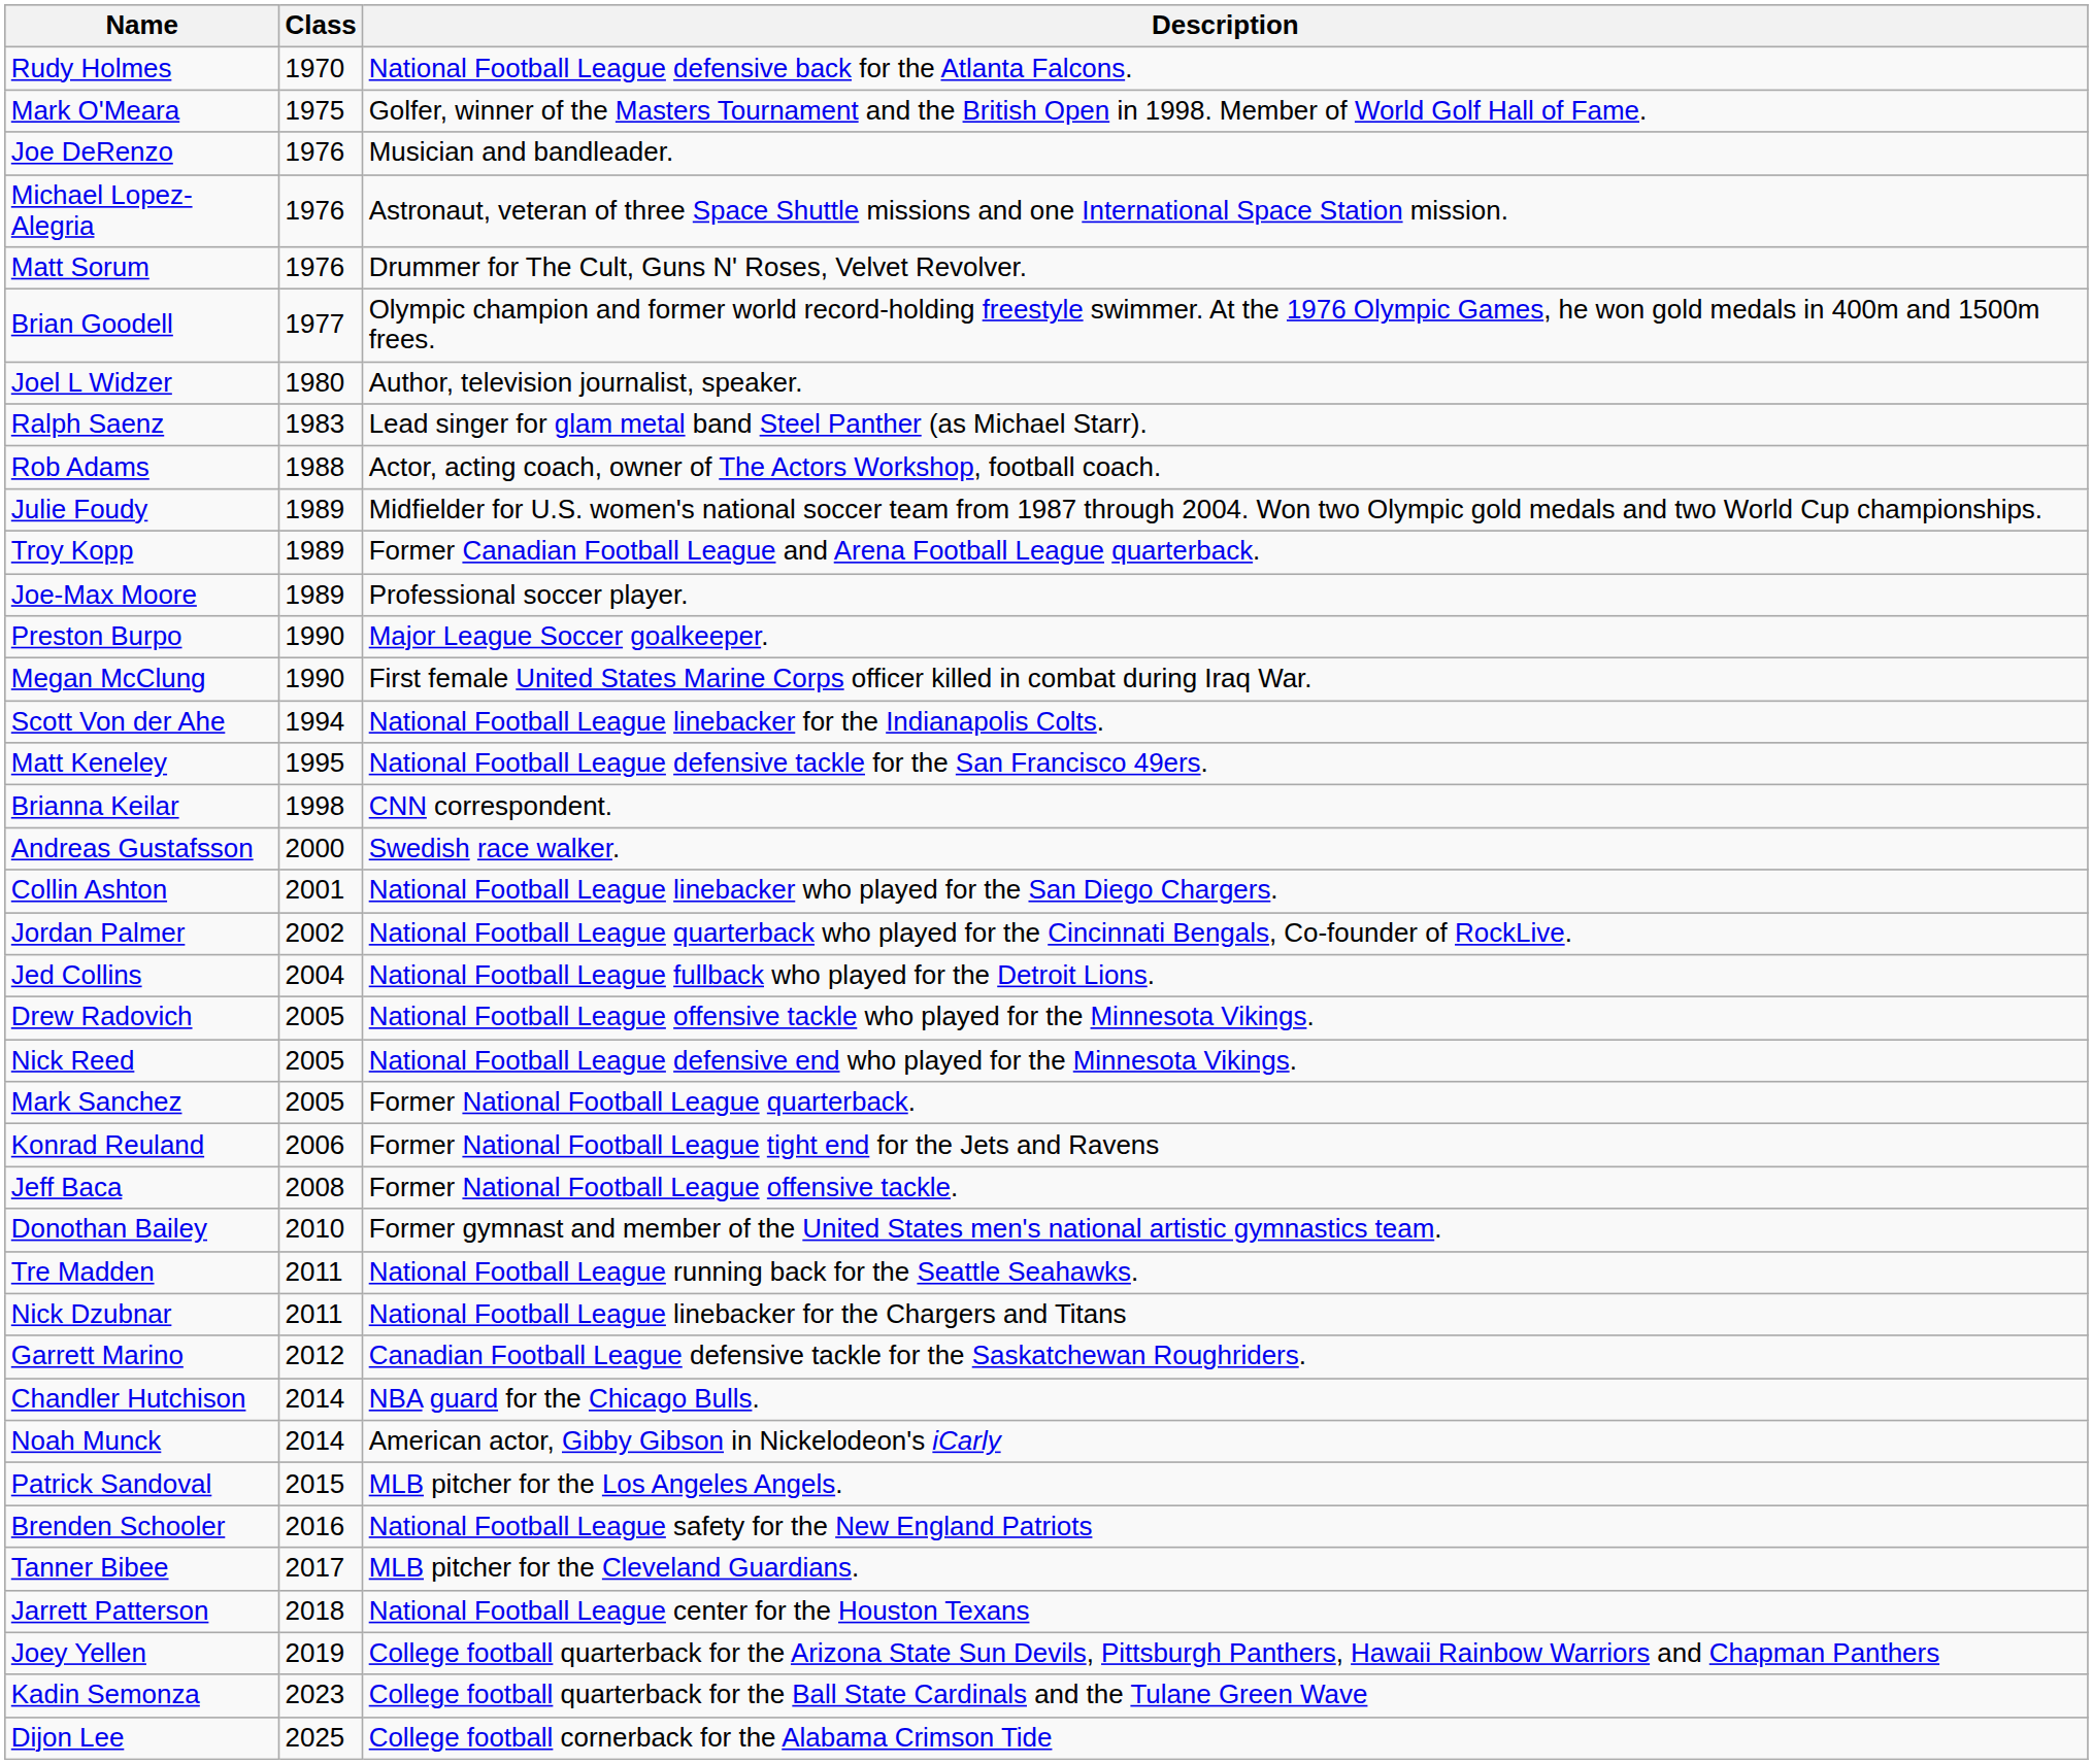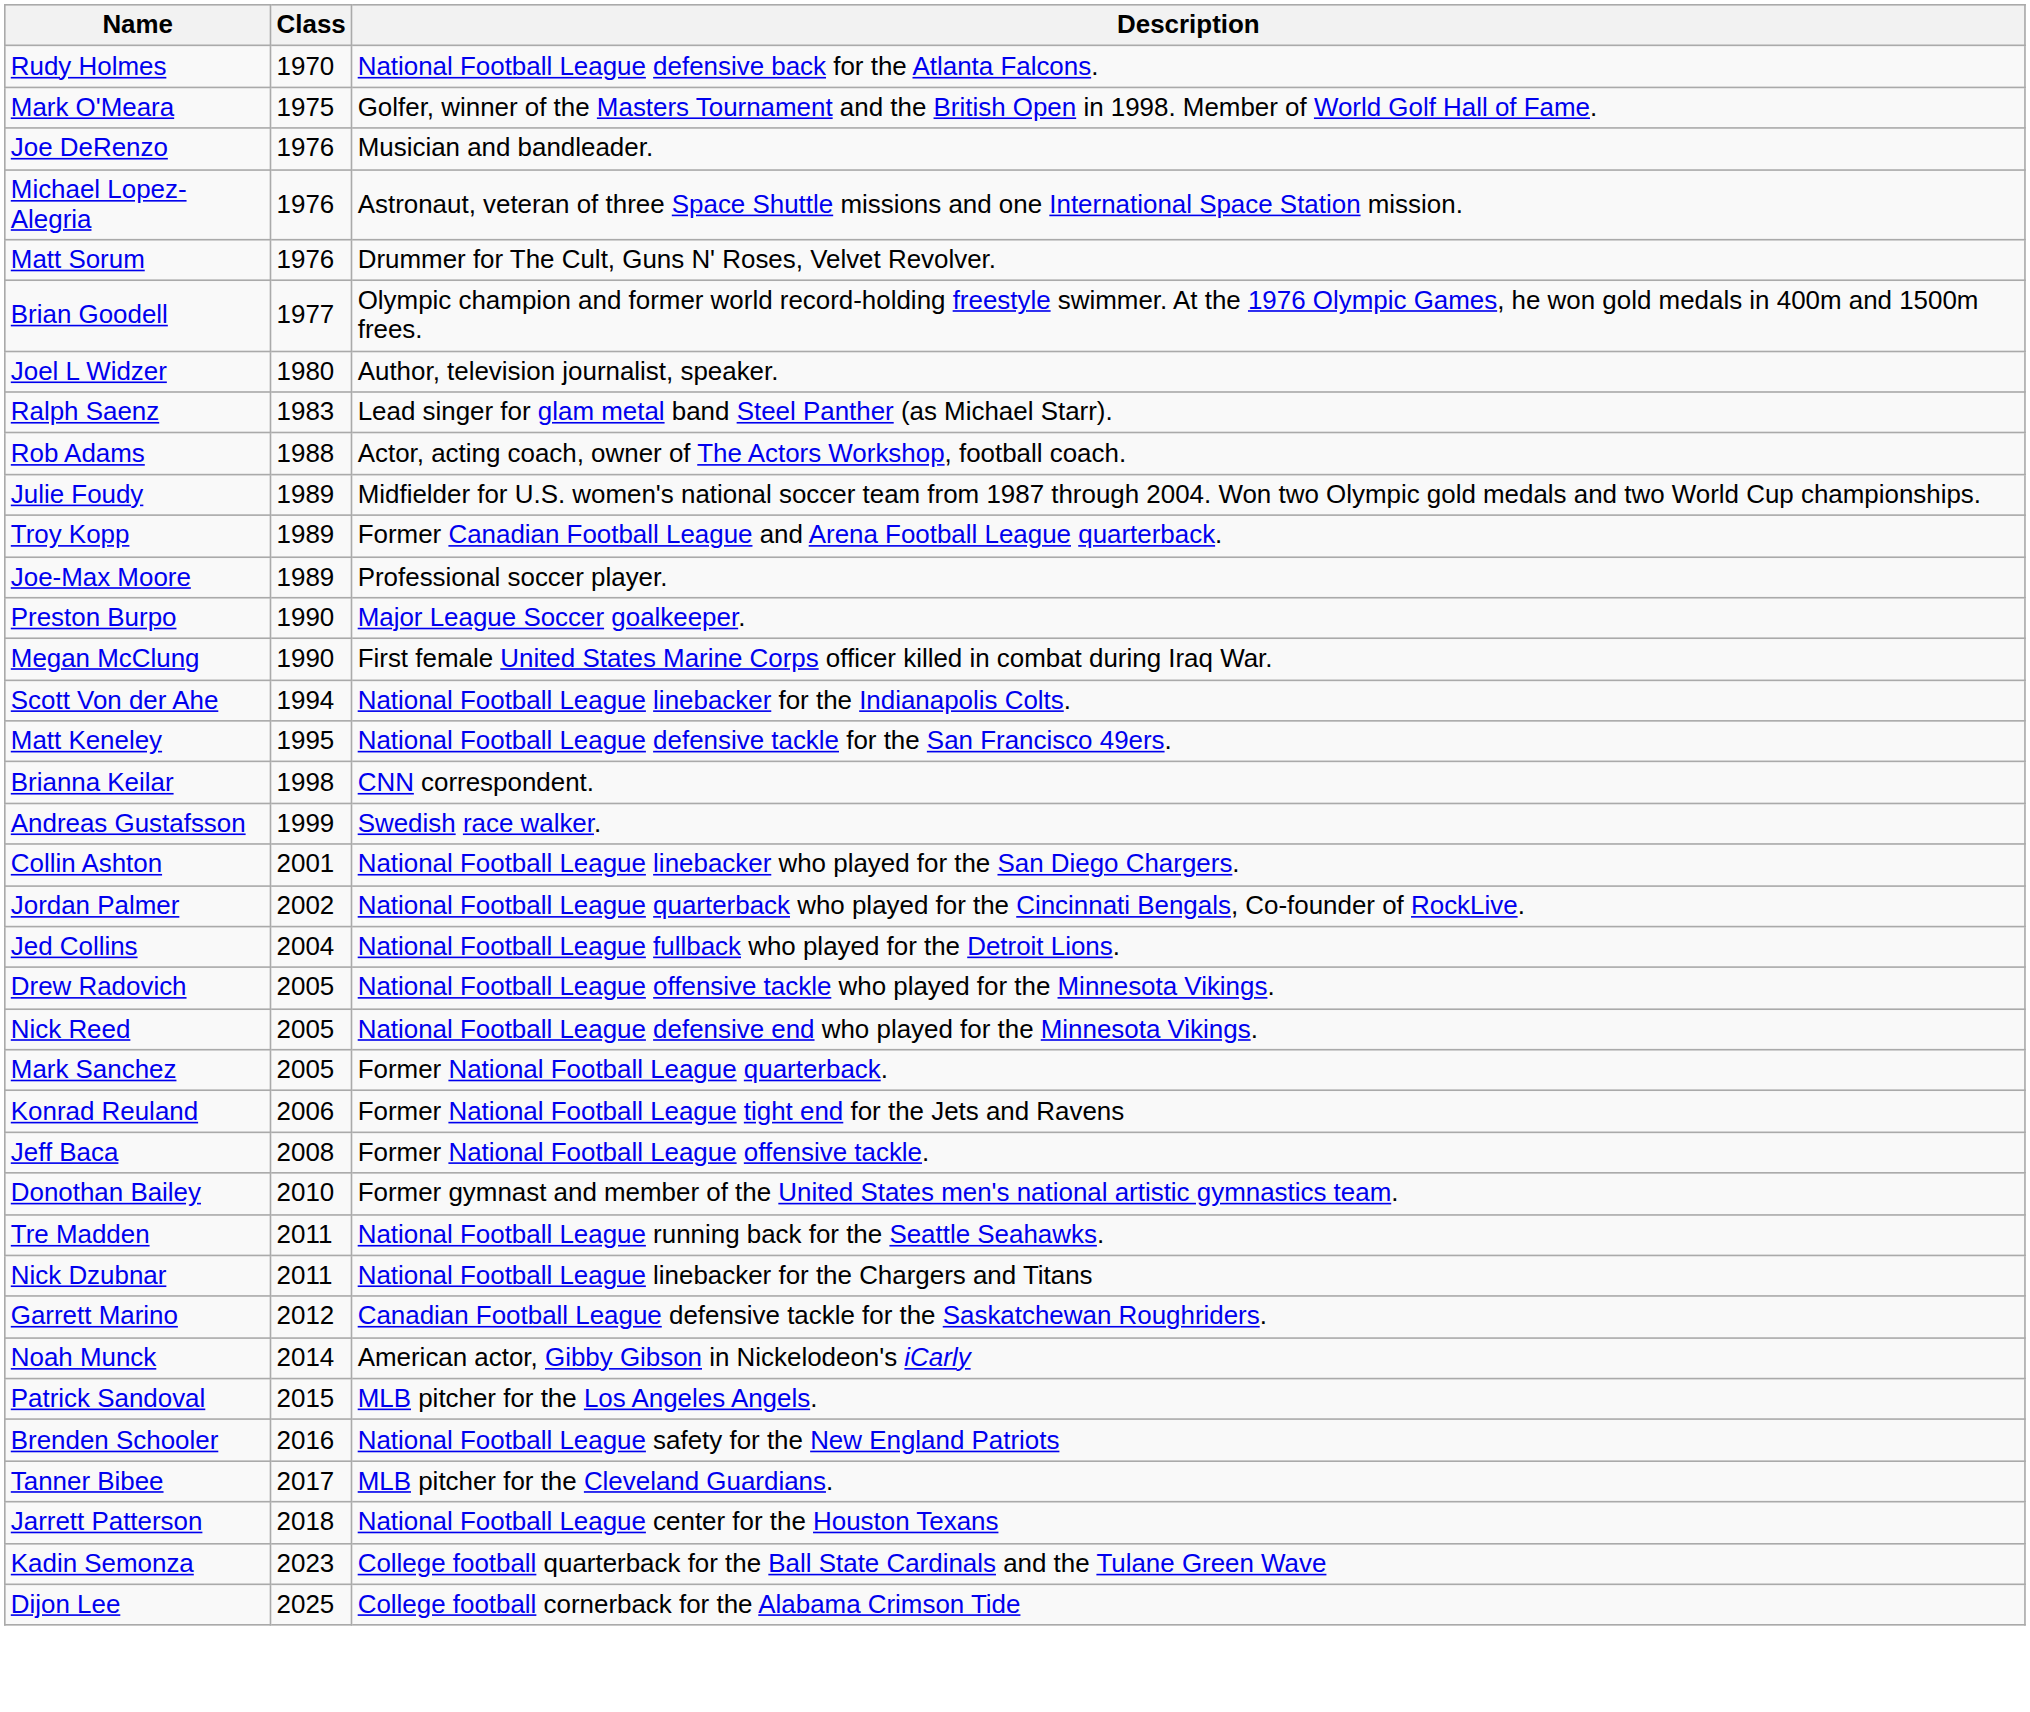 <table class="wikitable sortable" border="1">
 <tr>
 <th scope="col">Name</th>
 <th scope="col">Class</th>
 <th scope="col">Description</th>
 </tr>
 <tr>
 <td><a href='#'>Rudy Holmes</a></td>
 <td>1970</td>
 <td><a href='#'>National Football League</a> <a href='#'>defensive back</a> for the <a href='#'>Atlanta Falcons</a>.</td>
 </tr>
 <tr>
 <td><a href='#'>Mark O'Meara</a></td>
 <td>1975</td>
 <td>Golfer, winner of the <a href='#'>Masters Tournament</a> and the <a href='#'>British Open</a> in 1998. Member of <a href='#'>World Golf Hall of Fame</a>.</td>
 </tr>
 <tr>
 <td><a href='#'>Joe DeRenzo</a></td>
 <td>1976</td>
 <td>Musician and bandleader.</td>
 </tr>
 <tr>
 <td><a href='#'>Michael Lopez-Alegria</a></td>
 <td>1976</td>
 <td>Astronaut, veteran of three <a href='#'>Space Shuttle</a> missions and one <a href='#'>International Space Station</a> mission.</td>
 </tr>
 <tr>
 <td><a href='#'>Matt Sorum</a></td>
 <td>1976</td>
 <td>Drummer for The Cult, Guns N' Roses, Velvet Revolver.</td>
 </tr>
 <tr>
 <td><a href='#'>Brian Goodell</a></td>
 <td>1977</td>
 <td>Olympic champion and former world record-holding <a href='#'>freestyle</a> swimmer. At the <a href='#'>1976 Olympic Games</a>, he won gold medals in 400m and 1500m frees.</td>
 </tr>
 <tr>
 <td><a href='#'>Joel L Widzer</a></td>
 <td>1980</td>
 <td>Author, television journalist, speaker.</td>
 </tr>
 <tr>
 <td><a href='#'>Ralph Saenz</a></td>
 <td>1983</td>
 <td>Lead singer for <a href='#'>glam metal</a> band <a href='#'>Steel Panther</a> (as Michael Starr).</td>
 </tr>
 <tr>
 <td><a href='#'>Rob Adams</a></td>
 <td>1988</td>
 <td>Actor, acting coach, owner of <a href='#'>The Actors Workshop</a>, football coach.</td>
 </tr>
 <tr>
 <td><a href='#'>Julie Foudy</a></td>
 <td>1989</td>
 <td>Midfielder for U.S. women's national soccer team from 1987 through 2004. Won two Olympic gold medals and two World Cup championships.</td>
 </tr>
 <tr>
 <td><a href='#'>Troy Kopp</a></td>
 <td>1989</td>
 <td>Former <a href='#'>Canadian Football League</a> and <a href='#'>Arena Football League</a> <a href='#'>quarterback</a>.</td>
 </tr>
 <tr>
 <td><a href='#'>Joe-Max Moore</a></td>
 <td>1989</td>
 <td>Professional soccer player.</td>
 </tr>
 <tr>
 <td><a href='#'>Preston Burpo</a></td>
 <td>1990</td>
 <td><a href='#'>Major League Soccer</a> <a href='#'>goalkeeper</a>.</td>
 </tr>
 <tr>
 <td><a href='#'>Megan McClung</a></td>
 <td>1990</td>
 <td>First female <a href='#'>United States Marine Corps</a> officer killed in combat during Iraq War.</td>
 </tr>
 <tr>
 <td><a href='#'>Scott Von der Ahe</a></td>
 <td>1994</td>
 <td><a href='#'>National Football League</a> <a href='#'>linebacker</a> for the <a href='#'>Indianapolis Colts</a>.</td>
 </tr>
 <tr>
 <td><a href='#'>Matt Keneley</a></td>
 <td>1995</td>
 <td><a href='#'>National Football League</a> <a href='#'>defensive tackle</a> for the <a href='#'>San Francisco 49ers</a>.</td>
 </tr>
 <tr>
 <td><a href='#'>Brianna Keilar</a></td>
 <td>1998</td>
 <td><a href='#'>CNN</a> correspondent.</td>
 </tr>
 <tr>
 <td><a href='#'>Andreas Gustafsson</a></td>
-<td>2000</td>
+<td>1999</td>
 <td><a href='#'>Swedish</a> <a href='#'>race walker</a>.</td>
 </tr>
 <tr>
 <td><a href='#'>Collin Ashton</a></td>
 <td>2001</td>
 <td><a href='#'>National Football League</a> <a href='#'>linebacker</a> who played for the <a href='#'>San Diego Chargers</a>.</td>
 </tr>
 <tr>
 <td><a href='#'>Jordan Palmer</a></td>
 <td>2002</td>
 <td><a href='#'>National Football League</a> <a href='#'>quarterback</a> who played for the <a href='#'>Cincinnati Bengals</a>, Co-founder of <a href='#'>RockLive</a>.</td>
 </tr>
 <tr>
 <td><a href='#'>Jed Collins</a></td>
 <td>2004</td>
 <td><a href='#'>National Football League</a> <a href='#'>fullback</a> who played for the <a href='#'>Detroit Lions</a>.</td>
 </tr>
 <tr>
 <td><a href='#'>Drew Radovich</a></td>
 <td>2005</td>
 <td><a href='#'>National Football League</a> <a href='#'>offensive tackle</a> who played for the <a href='#'>Minnesota Vikings</a>.</td>
 </tr>
 <tr>
 <td><a href='#'>Nick Reed</a></td>
 <td>2005</td>
 <td><a href='#'>National Football League</a> <a href='#'>defensive end</a> who played for the <a href='#'>Minnesota Vikings</a>.</td>
 </tr>
 <tr>
 <td><a href='#'>Mark Sanchez</a></td>
 <td>2005</td>
 <td>Former <a href='#'>National Football League</a> <a href='#'>quarterback</a>.</td>
 </tr>
 <tr>
 <td><a href='#'>Konrad Reuland</a></td>
 <td>2006</td>
 <td>Former <a href='#'>National Football League</a> <a href='#'>tight end</a> for the Jets and Ravens</td>
 </tr>
 <tr>
 <td><a href='#'>Jeff Baca</a></td>
 <td>2008</td>
 <td>Former <a href='#'>National Football League</a> <a href='#'>offensive tackle</a>.</td>
 </tr>
 <tr>
 <td><a href='#'>Donothan Bailey</a></td>
 <td>2010</td>
 <td>Former gymnast and member of the <a href='#'>United States men's national artistic gymnastics team</a>.</td>
 </tr>
 <tr>
 <td><a href='#'>Tre Madden</a></td>
 <td>2011</td>
 <td><a href='#'>National Football League</a> running back for the <a href='#'>Seattle Seahawks</a>.</td>
 </tr>
 <tr>
 <td><a href='#'>Nick Dzubnar</a></td>
 <td>2011</td>
 <td><a href='#'>National Football League</a> linebacker for the Chargers and Titans</td>
 </tr>
 <tr>
 <td><a href='#'>Garrett Marino</a></td>
 <td>2012</td>
 <td><a href='#'>Canadian Football League</a> defensive tackle for the <a href='#'>Saskatchewan Roughriders</a>.</td>
 </tr>
 <tr>
-<td><a href='#'>Chandler Hutchison</a></td>
-<td>2014</td>
-<td><a href='#'>NBA</a> <a href='#'>guard</a> for the <a href='#'>Chicago Bulls</a>.</td>
-</tr>
-<tr>
 <td><a href='#'>Noah Munck</a></td>
 <td>2014</td>
 <td>American actor, <a href='#'>Gibby Gibson</a> in Nickelodeon's <em><a href='#'>iCarly</a></em></td>
 </tr>
 <tr>
 <td><a href='#'>Patrick Sandoval</a></td>
 <td>2015</td>
 <td><a href='#'>MLB</a> pitcher for the <a href='#'>Los Angeles Angels</a>.</td>
 </tr>
 <tr>
 <td><a href='#'>Brenden Schooler</a></td>
 <td>2016</td>
 <td><a href='#'>National Football League</a> safety for the <a href='#'>New England Patriots</a></td>
 </tr>
 <tr>
 <td><a href='#'>Tanner Bibee</a></td>
 <td>2017</td>
 <td><a href='#'>MLB</a> pitcher for the <a href='#'>Cleveland Guardians</a>.</td>
 </tr>
 <tr>
 <td><a href='#'>Jarrett Patterson</a></td>
 <td>2018</td>
 <td><a href='#'>National Football League</a> center for the <a href='#'>Houston Texans</a></td>
 </tr>
 <tr>
-<td><a href='#'>Joey Yellen</a></td>
-<td>2019</td>
-<td><a href='#'>College football</a> quarterback for the <a href='#'>Arizona State Sun Devils</a>, <a href='#'>Pittsburgh Panthers</a>, <a href='#'>Hawaii Rainbow Warriors</a> and <a href='#'>Chapman Panthers</a></td>
-</tr>
-<tr>
 <td><a href='#'>Kadin Semonza</a></td>
 <td>2023</td>
 <td><a href='#'>College football</a> quarterback for the <a href='#'>Ball State Cardinals</a> and the <a href='#'>Tulane Green Wave</a></td>
 </tr>
 <tr>
 <td><a href='#'>Dijon Lee</a></td>
 <td>2025</td>
 <td><a href='#'>College football</a> cornerback for the <a href='#'>Alabama Crimson Tide</a></td>
 </tr>
 </table>
